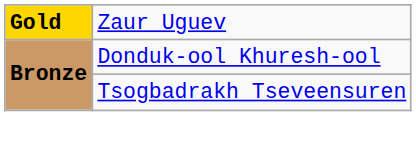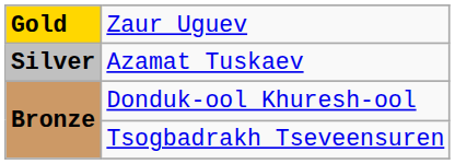 <table class="wikitable">
 <tr>
 <td bgcolor="gold"><strong>Gold</strong></td>
 <td> <a href='#'>Zaur Uguev</a></td>
+</tr>
+<tr>
+<td bgcolor="silver"><strong>Silver</strong></td>
+<td> <a href='#'>Azamat Tuskaev</a></td>
 </tr>
 <tr>
 <td rowspan="2" bgcolor="#cc9966"><strong>Bronze</strong></td>
 <td> <a href='#'>Donduk-ool Khuresh-ool</a></td>
 </tr>
 <tr>
 <td> <a href='#'>Tsogbadrakh Tseveensuren</a></td>
 </tr>
 </table>
